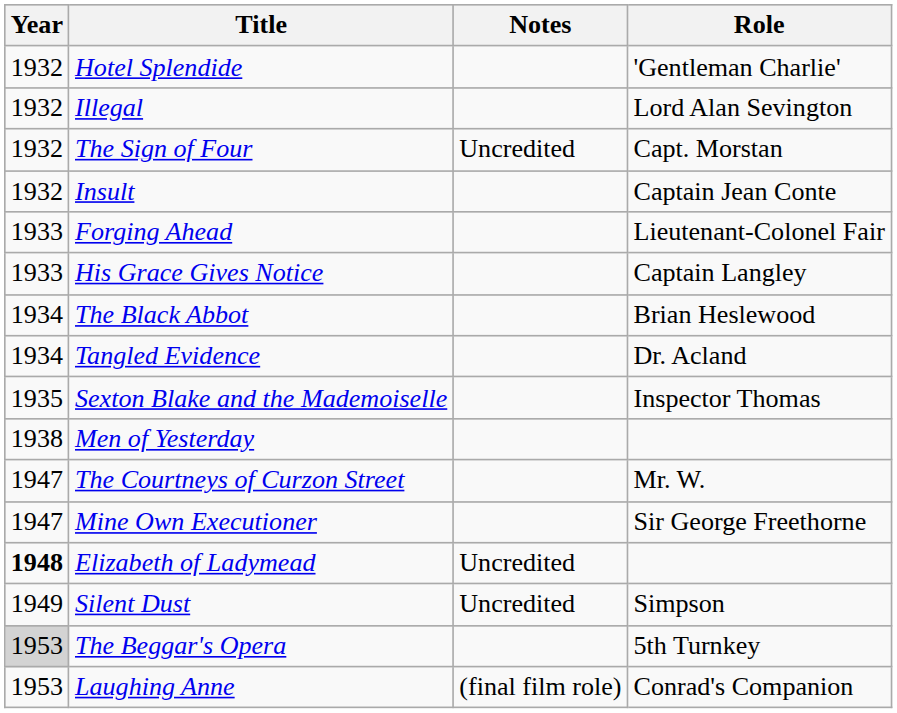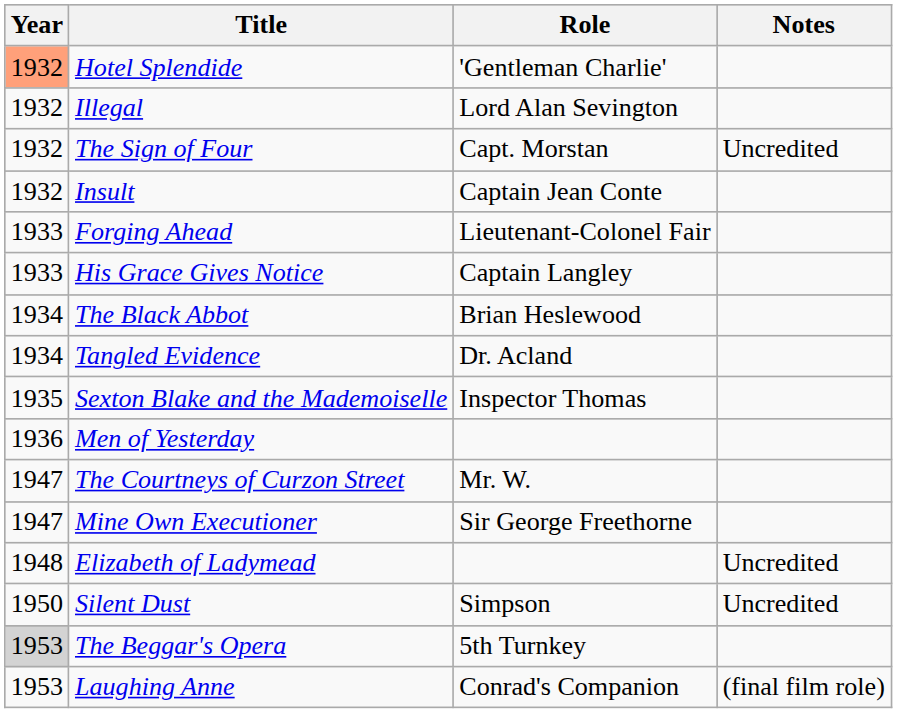 <table class="wikitable">
 <tr>
 <th>Year</th>
 <th>Title</th>
+<th>Role</th>
 <th>Notes</th>
-<th>Role</th>
 </tr>
 <tr>
-<td>1932</td>
+<td style="background: lightsalmon;">1932</td>
 <td><em><a href='#'>Hotel Splendide</a></em></td>
+<td>'Gentleman Charlie'</td>
 <td></td>
-<td>'Gentleman Charlie'</td>
 </tr>
 <tr>
 <td>1932</td>
 <td><em><a href='#'>Illegal</a></em></td>
+<td>Lord Alan Sevington</td>
 <td></td>
-<td>Lord Alan Sevington</td>
 </tr>
 <tr>
 <td>1932</td>
 <td><em><a href='#'>The Sign of Four</a></em></td>
+<td>Capt. Morstan</td>
 <td>Uncredited</td>
-<td>Capt. Morstan</td>
 </tr>
 <tr>
 <td>1932</td>
 <td><em><a href='#'>Insult</a></em></td>
+<td>Captain Jean Conte</td>
 <td></td>
-<td>Captain Jean Conte</td>
 </tr>
 <tr>
 <td>1933</td>
 <td><em><a href='#'>Forging Ahead</a></em></td>
+<td>Lieutenant-Colonel Fair</td>
 <td></td>
-<td>Lieutenant-Colonel Fair</td>
 </tr>
 <tr>
 <td>1933</td>
 <td><em><a href='#'>His Grace Gives Notice</a></em></td>
+<td>Captain Langley</td>
 <td></td>
-<td>Captain Langley</td>
 </tr>
 <tr>
 <td>1934</td>
 <td><em><a href='#'>The Black Abbot</a></em></td>
+<td>Brian Heslewood</td>
 <td></td>
-<td>Brian Heslewood</td>
 </tr>
 <tr>
 <td>1934</td>
 <td><em><a href='#'>Tangled Evidence</a></em></td>
+<td>Dr. Acland</td>
 <td></td>
-<td>Dr. Acland</td>
 </tr>
 <tr>
 <td>1935</td>
 <td><em><a href='#'>Sexton Blake and the Mademoiselle</a></em></td>
+<td>Inspector Thomas</td>
 <td></td>
-<td>Inspector Thomas</td>
 </tr>
 <tr>
-<td>1938</td>
+<td>1936</td>
 <td><em><a href='#'>Men of Yesterday</a></em></td>
 <td></td>
 <td></td>
 </tr>
 <tr>
 <td>1947</td>
 <td><em><a href='#'>The Courtneys of Curzon Street</a></em></td>
+<td>Mr. W.</td>
 <td></td>
-<td>Mr. W.</td>
 </tr>
 <tr>
 <td>1947</td>
 <td><em><a href='#'>Mine Own Executioner</a></em></td>
-<td></td>
 <td>Sir George Freethorne</td>
-</tr>
-<tr>
-<td><strong>1948</strong></td>
-<td><em><a href='#'>Elizabeth of Ladymead</a></em></td>
-<td>Uncredited</td>
 <td></td>
 </tr>
 <tr>
-<td>1949</td>
+<td>1948</td>
+<td><em><a href='#'>Elizabeth of Ladymead</a></em></td>
+<td></td>
+<td>Uncredited</td>
+</tr>
+<tr>
+<td>1950</td>
 <td><em><a href='#'>Silent Dust</a></em></td>
+<td>Simpson</td>
 <td>Uncredited</td>
-<td>Simpson</td>
 </tr>
 <tr>
 <td style="background: lightgrey;">1953</td>
 <td><em><a href='#'>The Beggar's Opera</a></em></td>
+<td>5th Turnkey</td>
 <td></td>
-<td>5th Turnkey</td>
 </tr>
 <tr>
 <td>1953</td>
 <td><em><a href='#'>Laughing Anne</a></em></td>
+<td>Conrad's Companion</td>
 <td>(final film role)</td>
-<td>Conrad's Companion</td>
 </tr>
 </table>
